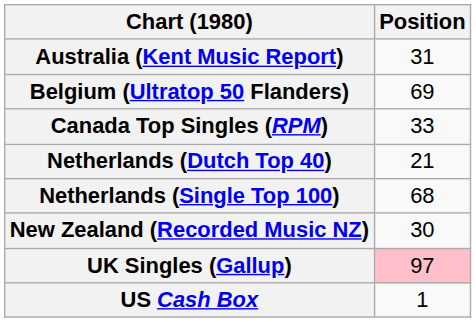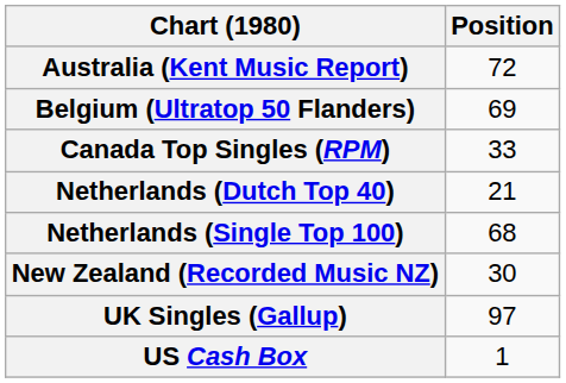 <table class="wikitable sortable plainrowheaders" style="text-align:center">
 <tr>
 <th>Chart (1980)</th>
 <th>Position</th>
 </tr>
 <tr>
 <th scope="row">Australia (<a href='#'>Kent Music Report</a>)</th>
-<td>31</td>
+<td>72</td>
 </tr>
 <tr>
 <th scope="row">Belgium (<a href='#'>Ultratop 50</a> Flanders)</th>
 <td>69</td>
 </tr>
 <tr>
 <th scope="row">Canada Top Singles (<em><a href='#'>RPM</a></em>)</th>
 <td>33</td>
 </tr>
 <tr>
 <th scope="row">Netherlands (<a href='#'>Dutch Top 40</a>)</th>
 <td>21</td>
 </tr>
 <tr>
 <th scope="row">Netherlands (<a href='#'>Single Top 100</a>)</th>
 <td>68</td>
 </tr>
 <tr>
 <th scope="row">New Zealand (<a href='#'>Recorded Music NZ</a>)</th>
 <td>30</td>
 </tr>
 <tr>
 <th scope="row">UK Singles (<a href='#'>Gallup</a>)</th>
-<td style="background: pink;">97</td>
+<td>97</td>
 </tr>
 <tr>
 <th scope="row">US <em><a href='#'>Cash Box</a></em></th>
 <td>1</td>
 </tr>
 </table>
